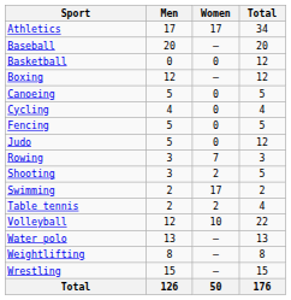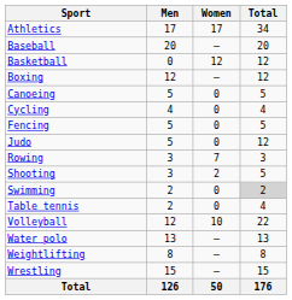 <table class="wikitable sortable" style="text-align:center;">
 <tr>
 <th width=180>Sport</th>
 <th width=55>Men</th>
 <th width=55>Women</th>
 <th width=55>Total</th>
 </tr>
 <tr>
 <td align=left><a href='#'>Athletics</a></td>
 <td>17</td>
 <td>17</td>
 <td>34</td>
 </tr>
 <tr>
 <td align=left><a href='#'>Baseball</a></td>
 <td>20</td>
 <td>–</td>
 <td>20</td>
 </tr>
 <tr>
 <td align=left><a href='#'>Basketball</a></td>
 <td>0</td>
-<td>0</td>
+<td>12</td>
 <td>12</td>
 </tr>
 <tr>
 <td align=left><a href='#'>Boxing</a></td>
 <td>12</td>
 <td>–</td>
 <td>12</td>
 </tr>
 <tr>
 <td align=left><a href='#'>Canoeing</a></td>
 <td>5</td>
 <td>0</td>
 <td>5</td>
 </tr>
 <tr>
 <td align=left><a href='#'>Cycling</a></td>
 <td>4</td>
 <td>0</td>
 <td>4</td>
 </tr>
 <tr>
 <td align=left><a href='#'>Fencing</a></td>
 <td>5</td>
 <td>0</td>
 <td>5</td>
 </tr>
 <tr>
 <td align=left><a href='#'>Judo</a></td>
 <td>5</td>
 <td>0</td>
 <td>12</td>
 </tr>
 <tr>
 <td align=left><a href='#'>Rowing</a></td>
 <td>3</td>
 <td>7</td>
 <td>3</td>
 </tr>
 <tr>
 <td align=left><a href='#'>Shooting</a></td>
 <td>3</td>
 <td>2</td>
 <td>5</td>
 </tr>
 <tr>
 <td align=left><a href='#'>Swimming</a></td>
 <td>2</td>
-<td>17</td>
-<td>2</td>
+<td>0</td>
+<td style="background: lightgrey;">2</td>
 </tr>
 <tr>
 <td align=left><a href='#'>Table tennis</a></td>
 <td>2</td>
-<td>2</td>
+<td>0</td>
 <td>4</td>
 </tr>
 <tr>
 <td align=left><a href='#'>Volleyball</a></td>
 <td>12</td>
 <td>10</td>
 <td>22</td>
 </tr>
 <tr>
 <td align=left><a href='#'>Water polo</a></td>
 <td>13</td>
 <td>–</td>
 <td>13</td>
 </tr>
 <tr>
 <td align=left><a href='#'>Weightlifting</a></td>
 <td>8</td>
 <td>–</td>
 <td>8</td>
 </tr>
 <tr>
 <td align=left><a href='#'>Wrestling</a></td>
 <td>15</td>
 <td>–</td>
 <td>15</td>
 </tr>
 <tr>
 <th>Total</th>
 <th>126</th>
 <th>50</th>
 <th>176</th>
 </tr>
 </table>
